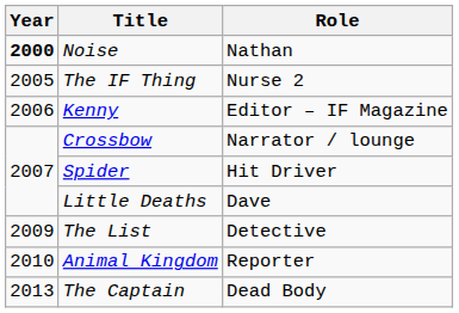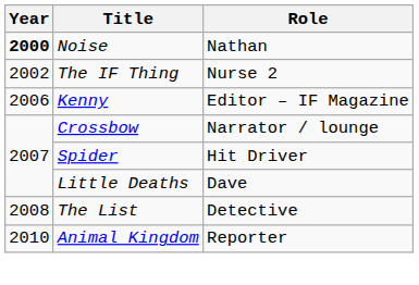 <table class="wikitable">
 <tr>
 <th>Year</th>
 <th>Title</th>
 <th>Role</th>
 </tr>
 <tr>
 <td><strong>2000</strong></td>
 <td><em>Noise</em></td>
 <td>Nathan</td>
 </tr>
 <tr>
-<td>2005</td>
+<td>2002</td>
 <td><em>The IF Thing</em></td>
 <td>Nurse 2</td>
 </tr>
 <tr>
 <td>2006</td>
 <td><em><a href='#'>Kenny</a></em></td>
 <td>Editor – IF Magazine</td>
 </tr>
 <tr>
 <td rowspan=3>2007</td>
 <td><em><a href='#'>Crossbow</a></em></td>
 <td>Narrator / lounge</td>
 </tr>
 <tr>
 <td><em><a href='#'>Spider</a></em></td>
 <td>Hit Driver</td>
 </tr>
 <tr>
 <td><em>Little Deaths</em></td>
 <td>Dave</td>
 </tr>
 <tr>
-<td>2009</td>
+<td>2008</td>
 <td><em>The List</em></td>
 <td>Detective</td>
 </tr>
 <tr>
 <td>2010</td>
 <td><em><a href='#'>Animal Kingdom</a></em></td>
 <td>Reporter</td>
 </tr>
-<tr>
-<td>2013</td>
-<td><em>The Captain</em></td>
-<td>Dead Body</td>
-</tr>
 </table>
